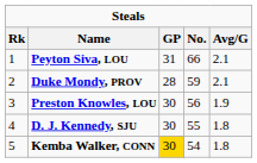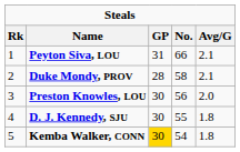 <table class="wikitable" style="white-space:nowrap; font-size:90%;">
 <tr>
 <td colspan=5 style="text-align:center"><strong>Steals</strong></td>
 </tr>
 <tr>
 <th>Rk</th>
 <th>Name</th>
 <th>GP</th>
 <th>No.</th>
 <th>Avg/G</th>
 </tr>
 <tr>
 <td>1</td>
 <td><strong><a href='#'>Peyton Siva</a>, <small>LOU</small></strong></td>
 <td>31</td>
 <td>66</td>
 <td>2.1</td>
 </tr>
 <tr>
 <td>2</td>
 <td><strong><a href='#'>Duke Mondy</a>, <small>PROV</small></strong></td>
 <td>28</td>
-<td>59</td>
+<td>58</td>
 <td>2.1</td>
 </tr>
 <tr>
 <td>3</td>
 <td><strong><a href='#'>Preston Knowles</a>, <small>LOU</small></strong></td>
 <td>30</td>
 <td>56</td>
-<td>1.9</td>
+<td>2.0</td>
 </tr>
 <tr>
 <td>4</td>
 <td><strong><a href='#'>D. J. Kennedy</a>, <small>SJU</small></strong></td>
 <td>30</td>
 <td>55</td>
 <td>1.8</td>
 </tr>
 <tr>
 <td>5</td>
 <td><strong>Kemba Walker, <small>CONN</small></strong></td>
 <td style="background: gold;">30</td>
 <td>54</td>
 <td>1.8</td>
 </tr>
 </table>
